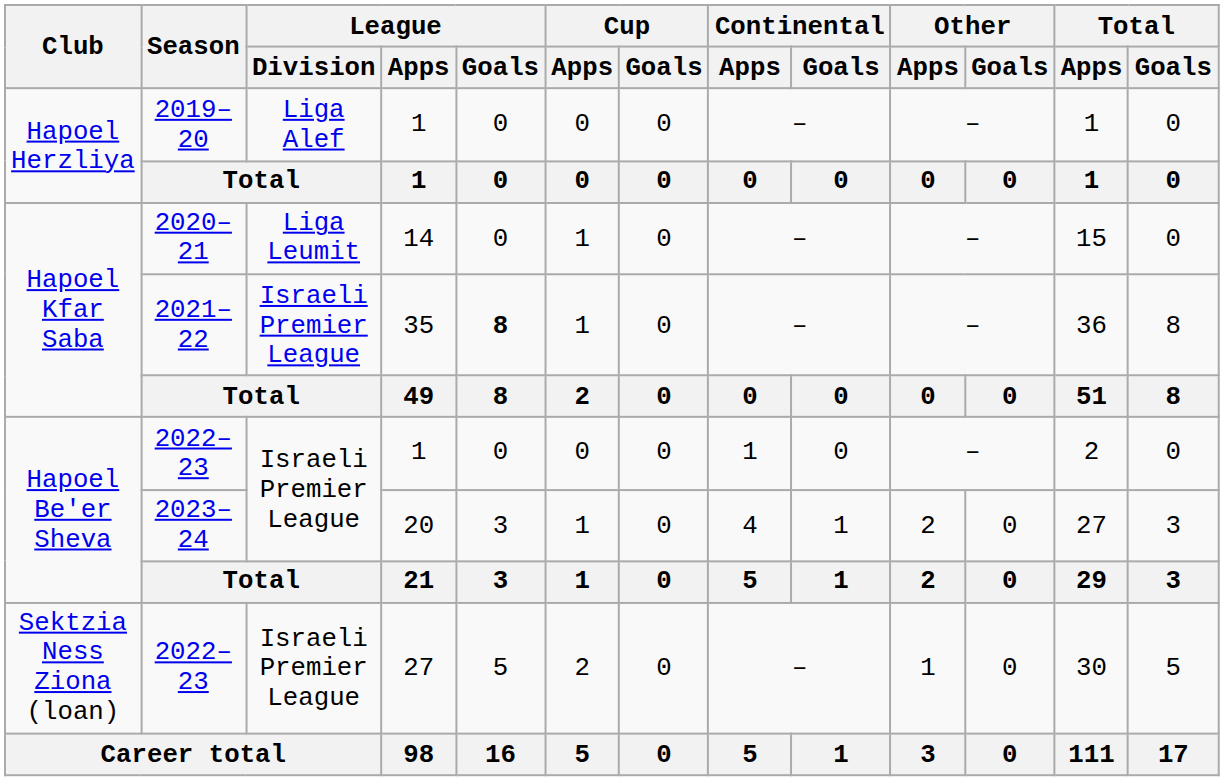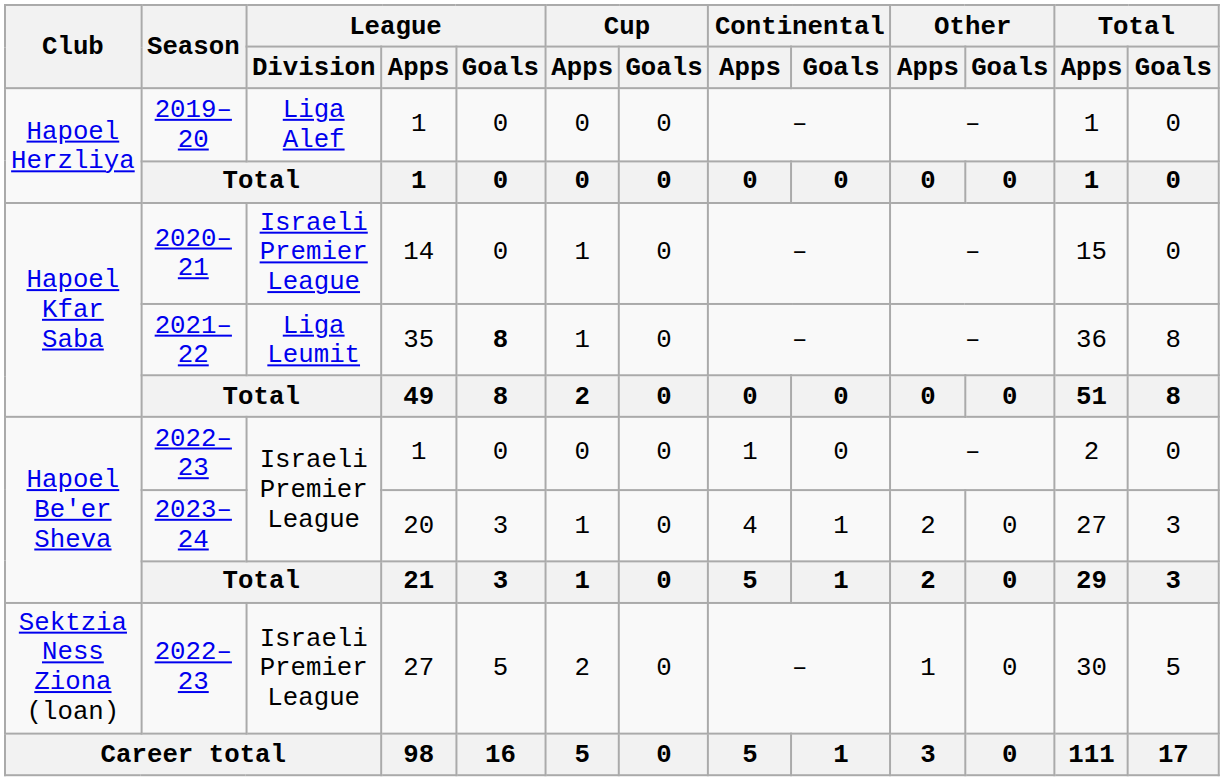 <table class="wikitable" style="text-align:center">
 <tr>
 <th rowspan="2">Club</th>
 <th rowspan="2">Season</th>
 <th colspan="3">League</th>
 <th colspan="2">Cup</th>
 <th colspan="2">Continental</th>
 <th colspan="2">Other</th>
 <th colspan="2">Total</th>
 </tr>
 <tr>
 <th>Division</th>
 <th>Apps</th>
 <th>Goals</th>
 <th>Apps</th>
 <th>Goals</th>
 <th>Apps</th>
 <th>Goals</th>
 <th>Apps</th>
 <th>Goals</th>
 <th>Apps</th>
 <th>Goals</th>
 </tr>
 <tr>
 <td rowspan="2"><a href='#'>Hapoel Herzliya</a></td>
 <td><a href='#'>2019–20</a></td>
 <td><a href='#'>Liga Alef</a></td>
 <td>1</td>
 <td>0</td>
 <td>0</td>
 <td>0</td>
 <td colspan="2">–</td>
 <td colspan="2">–</td>
 <td>1</td>
 <td>0</td>
 </tr>
 <tr>
 <th colspan="2">Total</th>
 <th>1</th>
 <th>0</th>
 <th>0</th>
 <th>0</th>
 <th>0</th>
 <th>0</th>
 <th>0</th>
 <th>0</th>
 <th>1</th>
 <th>0</th>
 </tr>
 <tr>
 <td rowspan="3"><a href='#'>Hapoel Kfar Saba</a></td>
 <td><a href='#'>2020–21</a></td>
-<td><a href='#'>Liga Leumit</a></td>
+<td><a href='#'>Israeli Premier League</a></td>
 <td>14</td>
 <td>0</td>
 <td>1</td>
 <td>0</td>
 <td colspan="2">–</td>
 <td colspan="2">–</td>
 <td>15</td>
 <td>0</td>
 </tr>
 <tr>
 <td><a href='#'>2021–22</a></td>
-<td><a href='#'>Israeli Premier League</a></td>
+<td><a href='#'>Liga Leumit</a></td>
 <td>35</td>
 <td><strong>8</strong></td>
 <td>1</td>
 <td>0</td>
 <td colspan="2">–</td>
 <td colspan="2">–</td>
 <td>36</td>
 <td>8</td>
 </tr>
 <tr>
 <th colspan="2">Total</th>
 <th>49</th>
 <th>8</th>
 <th>2</th>
 <th>0</th>
 <th>0</th>
 <th>0</th>
 <th>0</th>
 <th>0</th>
 <th>51</th>
 <th>8</th>
 </tr>
 <tr>
 <td rowspan="3"><a href='#'>Hapoel Be'er Sheva</a></td>
 <td><a href='#'>2022–23</a></td>
 <td rowspan="2">Israeli Premier League</td>
 <td>1</td>
 <td>0</td>
 <td>0</td>
 <td>0</td>
 <td>1</td>
 <td>0</td>
 <td colspan="2">–</td>
 <td>2</td>
 <td>0</td>
 </tr>
 <tr>
 <td><a href='#'>2023–24</a></td>
 <td>20</td>
 <td>3</td>
 <td>1</td>
 <td>0</td>
 <td>4</td>
 <td>1</td>
 <td>2</td>
 <td>0</td>
 <td>27</td>
 <td>3</td>
 </tr>
 <tr>
 <th colspan="2">Total</th>
 <th>21</th>
 <th>3</th>
 <th>1</th>
 <th>0</th>
 <th>5</th>
 <th>1</th>
 <th>2</th>
 <th>0</th>
 <th>29</th>
 <th>3</th>
 </tr>
 <tr>
 <td rowspan="1"><a href='#'>Sektzia Ness Ziona</a> (loan)</td>
 <td><a href='#'>2022–23</a></td>
 <td>Israeli Premier League</td>
 <td>27</td>
 <td>5</td>
 <td>2</td>
 <td>0</td>
 <td colspan="2">–</td>
 <td>1</td>
 <td>0</td>
 <td>30</td>
 <td>5</td>
 </tr>
 <tr>
 <th colspan="3">Career total</th>
 <th>98</th>
 <th>16</th>
 <th>5</th>
 <th>0</th>
 <th>5</th>
 <th>1</th>
 <th>3</th>
 <th>0</th>
 <th>111</th>
 <th>17</th>
 </tr>
 </table>
